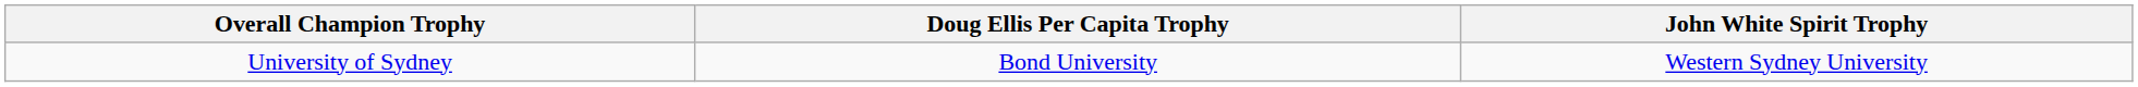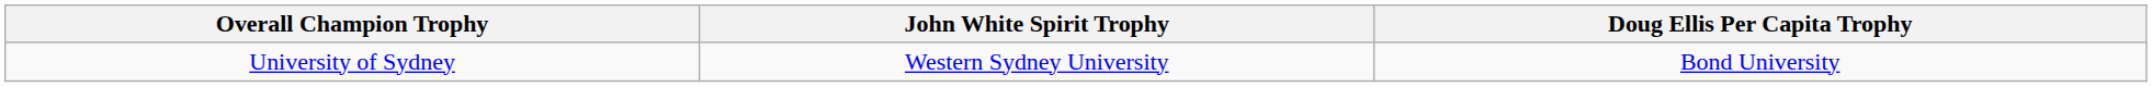 <table class="wikitable unsortable" style="width:90%; font-size:100%; text-align:center;">
 <tr>
 <th><strong>Overall Champion Trophy</strong></th>
+<th><strong>John White Spirit Trophy</strong></th>
 <th><strong>Doug Ellis Per Capita Trophy</strong></th>
-<th><strong>John White Spirit Trophy</strong></th>
 </tr>
 <tr>
 <td><a href='#'>University of Sydney</a></td>
+<td><a href='#'>Western Sydney University</a></td>
 <td><a href='#'>Bond University</a></td>
-<td><a href='#'>Western Sydney University</a></td>
 </tr>
 </table>
